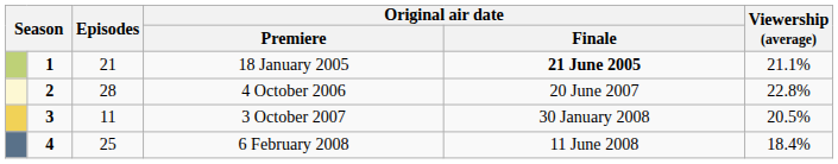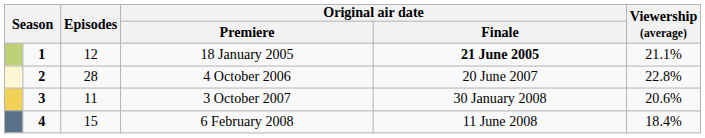 <table class="wikitable" style="text-align: center; width: 50%;">
 <tr>
 <th colspan="2" rowspan="2" style="padding:0 8px; width:5%;">Season</th>
 <th rowspan="2">Episodes</th>
 <th colspan="2" style="padding:0 80px; width:75%;">Original air date</th>
 <th rowspan="2">Viewership<br><small>(average)</small></th>
 </tr>
 <tr>
 <th>Premiere</th>
 <th>Finale</th>
 </tr>
 <tr>
 <td style="background:#bed177; color:#100; text-align:center;"></td>
 <td><strong>1</strong></td>
-<td>21</td>
+<td>12</td>
 <td style="padding: 0 8px;">18 January 2005</td>
 <td><strong>21 June 2005</strong></td>
 <td>21.1%</td>
 </tr>
 <tr>
 <td style="background:#fdf8d3; color:#100; text-align:center;"></td>
 <td><strong>2</strong></td>
 <td>28</td>
 <td style="padding: 0 8px;">4 October 2006</td>
 <td>20 June 2007</td>
 <td>22.8%</td>
 </tr>
 <tr>
 <td style="background:#f1d257; color:#100; text-align:center;"></td>
 <td><strong>3</strong></td>
 <td>11</td>
 <td style="padding: 0 8px;">3 October 2007</td>
 <td style="padding: 0 8px;">30 January 2008</td>
-<td>20.5%</td>
+<td>20.6%</td>
 </tr>
 <tr>
 <td style="background:#597189; color:#100; text-align:center;"></td>
 <td><strong>4</strong></td>
-<td>25</td>
+<td>15</td>
 <td>6 February 2008</td>
 <td>11 June 2008</td>
 <td>18.4%</td>
 </tr>
 </table>
